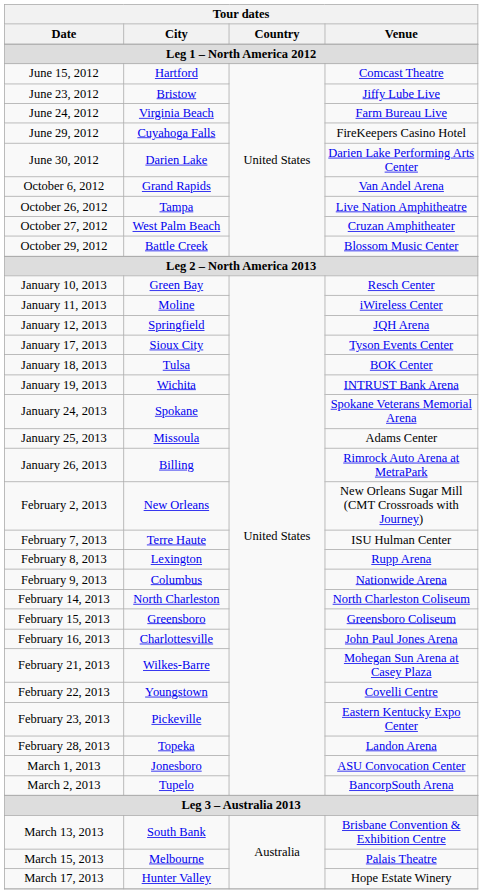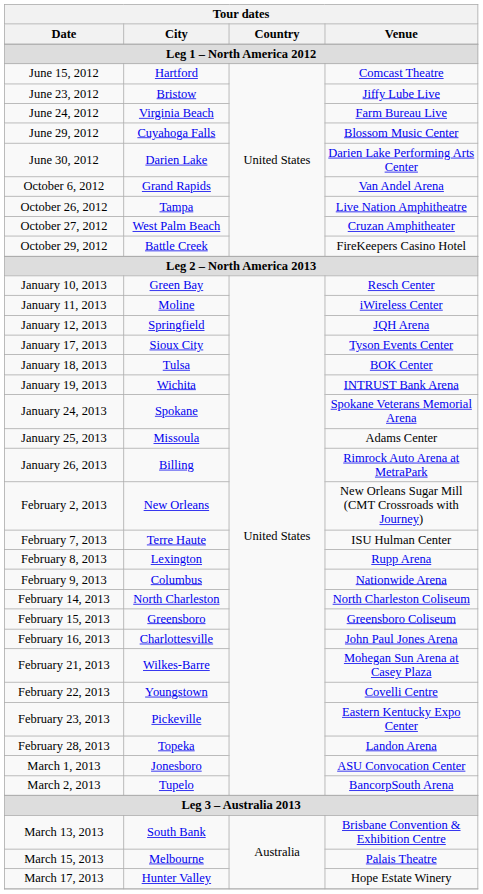 <table class="wikitable collapsible collapsed" style="text-align:center;">
 <tr>
 <th colspan="4">Tour dates</th>
 </tr>
 <tr>
 <th style="width:200px;">Date</th>
 <th style="width:150px;">City</th>
 <th style="width:150px;">Country</th>
 <th style="width:250px;">Venue</th>
 </tr>
 <tr>
 </tr>
 <tr style="background:#ddd;">
 <td colspan="4"><strong>Leg 1 – North America 2012</strong></td>
 </tr>
 <tr>
 <td>June 15, 2012</td>
 <td><a href='#'>Hartford</a></td>
 <td rowspan="9">United States</td>
 <td><a href='#'>Comcast Theatre</a></td>
 </tr>
 <tr>
 <td>June 23, 2012</td>
 <td><a href='#'>Bristow</a></td>
 <td><a href='#'>Jiffy Lube Live</a></td>
 </tr>
 <tr>
 <td>June 24, 2012</td>
 <td><a href='#'>Virginia Beach</a></td>
 <td><a href='#'>Farm Bureau Live</a></td>
 </tr>
 <tr>
 <td>June 29, 2012</td>
 <td><a href='#'>Cuyahoga Falls</a></td>
-<td>FireKeepers Casino Hotel</td>
+<td><a href='#'>Blossom Music Center</a></td>
 </tr>
 <tr>
 <td>June 30, 2012</td>
 <td><a href='#'>Darien Lake</a></td>
 <td><a href='#'>Darien Lake Performing Arts Center</a></td>
 </tr>
 <tr>
 <td>October 6, 2012</td>
 <td><a href='#'>Grand Rapids</a></td>
 <td><a href='#'>Van Andel Arena</a></td>
 </tr>
 <tr>
 <td>October 26, 2012</td>
 <td><a href='#'>Tampa</a></td>
 <td><a href='#'>Live Nation Amphitheatre</a></td>
 </tr>
 <tr>
 <td>October 27, 2012</td>
 <td><a href='#'>West Palm Beach</a></td>
 <td><a href='#'>Cruzan Amphitheater</a></td>
 </tr>
 <tr>
 <td>October 29, 2012</td>
 <td><a href='#'>Battle Creek</a></td>
-<td><a href='#'>Blossom Music Center</a></td>
+<td>FireKeepers Casino Hotel</td>
 </tr>
 <tr>
 </tr>
 <tr style="background:#ddd;">
 <td colspan="4"><strong>Leg 2 – North America 2013</strong></td>
 </tr>
 <tr>
 <td>January 10, 2013</td>
 <td><a href='#'>Green Bay</a></td>
 <td rowspan="22">United States</td>
 <td><a href='#'>Resch Center</a></td>
 </tr>
 <tr>
 <td>January 11, 2013</td>
 <td><a href='#'>Moline</a></td>
 <td><a href='#'>iWireless Center</a></td>
 </tr>
 <tr>
 <td>January 12, 2013</td>
 <td><a href='#'>Springfield</a></td>
 <td><a href='#'>JQH Arena</a></td>
 </tr>
 <tr>
 <td>January 17, 2013</td>
 <td><a href='#'>Sioux City</a></td>
 <td><a href='#'>Tyson Events Center</a></td>
 </tr>
 <tr>
 <td>January 18, 2013</td>
 <td><a href='#'>Tulsa</a></td>
 <td><a href='#'>BOK Center</a></td>
 </tr>
 <tr>
 <td>January 19, 2013</td>
 <td><a href='#'>Wichita</a></td>
 <td><a href='#'>INTRUST Bank Arena</a></td>
 </tr>
 <tr>
 <td>January 24, 2013</td>
 <td><a href='#'>Spokane</a></td>
 <td><a href='#'>Spokane Veterans Memorial Arena</a></td>
 </tr>
 <tr>
 <td>January 25, 2013</td>
 <td><a href='#'>Missoula</a></td>
 <td>Adams Center</td>
 </tr>
 <tr>
 <td>January 26, 2013</td>
 <td><a href='#'>Billing</a></td>
 <td><a href='#'>Rimrock Auto Arena at MetraPark</a></td>
 </tr>
 <tr>
 <td>February 2, 2013</td>
 <td><a href='#'>New Orleans</a></td>
 <td>New Orleans Sugar Mill (CMT Crossroads with <a href='#'>Journey</a>)</td>
 </tr>
 <tr>
 <td>February 7, 2013</td>
 <td><a href='#'>Terre Haute</a></td>
 <td>ISU Hulman Center</td>
 </tr>
 <tr>
 <td>February 8, 2013</td>
 <td><a href='#'>Lexington</a></td>
 <td><a href='#'>Rupp Arena</a></td>
 </tr>
 <tr>
 <td>February 9, 2013</td>
 <td><a href='#'>Columbus</a></td>
 <td><a href='#'>Nationwide Arena</a></td>
 </tr>
 <tr>
 <td>February 14, 2013</td>
 <td><a href='#'>North Charleston</a></td>
 <td><a href='#'>North Charleston Coliseum</a></td>
 </tr>
 <tr>
 <td>February 15, 2013</td>
 <td><a href='#'>Greensboro</a></td>
 <td><a href='#'>Greensboro Coliseum</a></td>
 </tr>
 <tr>
 <td>February 16, 2013</td>
 <td><a href='#'>Charlottesville</a></td>
 <td><a href='#'>John Paul Jones Arena</a></td>
 </tr>
 <tr>
 <td>February 21, 2013</td>
 <td><a href='#'>Wilkes-Barre</a></td>
 <td><a href='#'>Mohegan Sun Arena at Casey Plaza</a></td>
 </tr>
 <tr>
 <td>February 22, 2013</td>
 <td><a href='#'>Youngstown</a></td>
 <td><a href='#'>Covelli Centre</a></td>
 </tr>
 <tr>
 <td>February 23, 2013</td>
 <td><a href='#'>Pickeville</a></td>
 <td><a href='#'>Eastern Kentucky Expo Center</a></td>
 </tr>
 <tr>
 <td>February 28, 2013</td>
 <td><a href='#'>Topeka</a></td>
 <td><a href='#'>Landon Arena</a></td>
 </tr>
 <tr>
 <td>March 1, 2013</td>
 <td><a href='#'>Jonesboro</a></td>
 <td><a href='#'>ASU Convocation Center</a></td>
 </tr>
 <tr>
 <td>March 2, 2013</td>
 <td><a href='#'>Tupelo</a></td>
 <td><a href='#'>BancorpSouth Arena</a></td>
 </tr>
 <tr>
 </tr>
 <tr style="background:#ddd;">
 <td colspan="4"><strong>Leg 3 – Australia 2013</strong></td>
 </tr>
 <tr>
 <td>March 13, 2013</td>
 <td><a href='#'>South Bank</a></td>
 <td rowspan="3">Australia</td>
 <td><a href='#'>Brisbane Convention & Exhibition Centre</a></td>
 </tr>
 <tr>
 <td>March 15, 2013</td>
 <td><a href='#'>Melbourne</a></td>
 <td><a href='#'>Palais Theatre</a></td>
 </tr>
 <tr>
 <td>March 17, 2013</td>
 <td><a href='#'>Hunter Valley</a></td>
 <td>Hope Estate Winery</td>
 </tr>
 <tr>
 </tr>
 </table>
